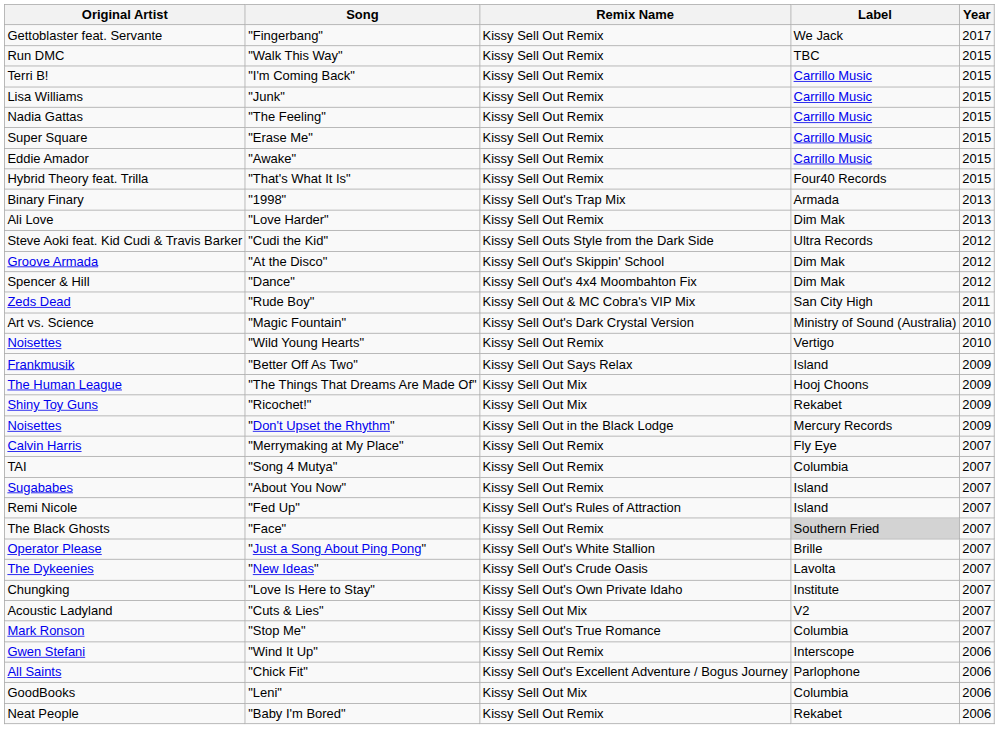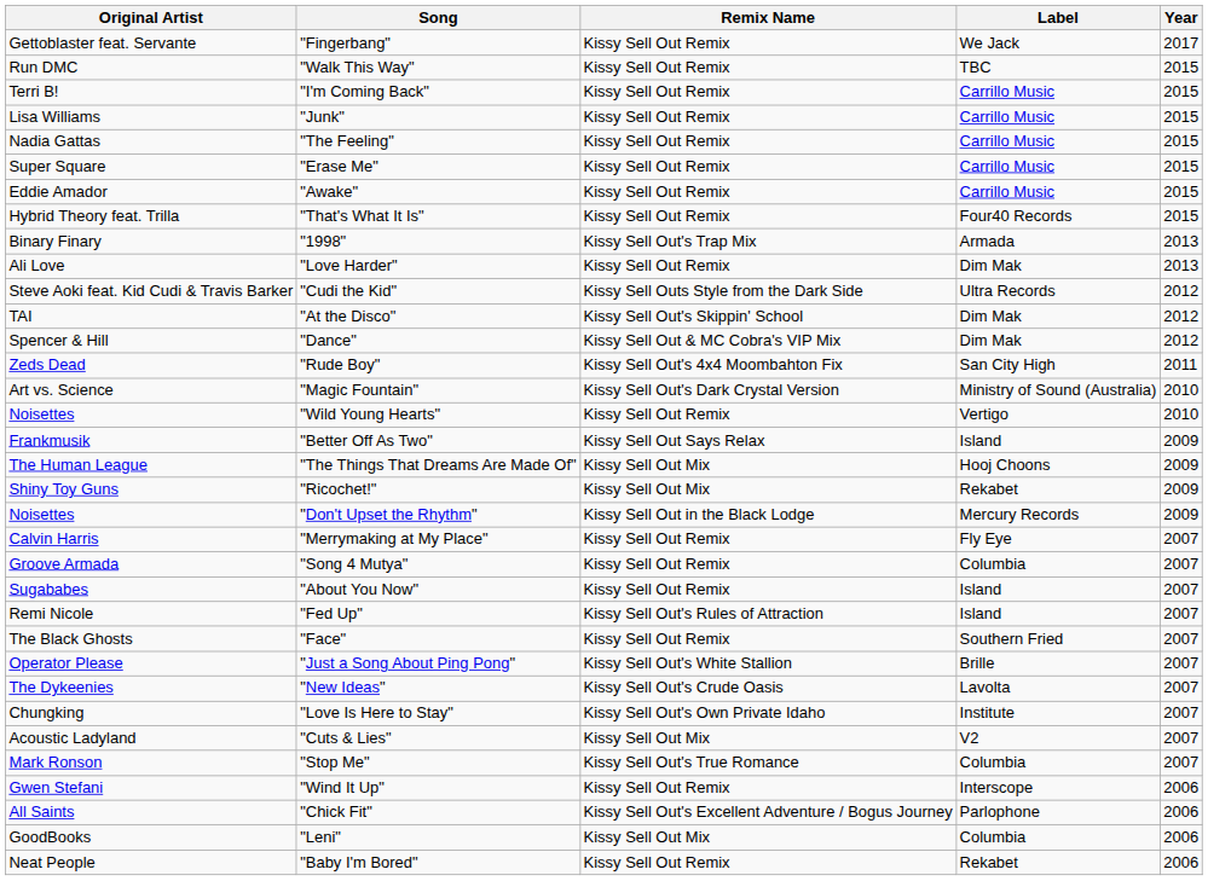 <table class="wikitable">
 <tr>
 <th>Original Artist</th>
 <th>Song</th>
 <th>Remix Name</th>
 <th>Label</th>
 <th>Year</th>
 </tr>
 <tr>
 <td>Gettoblaster feat. Servante</td>
 <td>"Fingerbang"</td>
 <td>Kissy Sell Out Remix</td>
 <td>We Jack</td>
 <td>2017</td>
 </tr>
 <tr>
 <td>Run DMC</td>
 <td>"Walk This Way"</td>
 <td>Kissy Sell Out Remix</td>
 <td>TBC</td>
 <td>2015</td>
 </tr>
 <tr>
 <td>Terri B!</td>
 <td>"I'm Coming Back"</td>
 <td>Kissy Sell Out Remix</td>
 <td><a href='#'>Carrillo Music</a></td>
 <td>2015</td>
 </tr>
 <tr>
 <td>Lisa Williams</td>
 <td>"Junk"</td>
 <td>Kissy Sell Out Remix</td>
 <td><a href='#'>Carrillo Music</a></td>
 <td>2015</td>
 </tr>
 <tr>
 <td>Nadia Gattas</td>
 <td>"The Feeling"</td>
 <td>Kissy Sell Out Remix</td>
 <td><a href='#'>Carrillo Music</a></td>
 <td>2015</td>
 </tr>
 <tr>
 <td>Super Square</td>
 <td>"Erase Me"</td>
 <td>Kissy Sell Out Remix</td>
 <td><a href='#'>Carrillo Music</a></td>
 <td>2015</td>
 </tr>
 <tr>
 <td>Eddie Amador</td>
 <td>"Awake"</td>
 <td>Kissy Sell Out Remix</td>
 <td><a href='#'>Carrillo Music</a></td>
 <td>2015</td>
 </tr>
 <tr>
 <td>Hybrid Theory feat. Trilla</td>
 <td>"That's What It Is"</td>
 <td>Kissy Sell Out Remix</td>
 <td>Four40 Records</td>
 <td>2015</td>
 </tr>
 <tr>
 <td>Binary Finary</td>
 <td>"1998"</td>
 <td>Kissy Sell Out's Trap Mix</td>
 <td>Armada</td>
 <td>2013</td>
 </tr>
 <tr>
 <td>Ali Love</td>
 <td>"Love Harder"</td>
 <td>Kissy Sell Out Remix</td>
 <td>Dim Mak</td>
 <td>2013</td>
 </tr>
 <tr>
 <td>Steve Aoki feat. Kid Cudi & Travis Barker</td>
 <td>"Cudi the Kid"</td>
 <td>Kissy Sell Outs Style from the Dark Side</td>
 <td>Ultra Records</td>
 <td>2012</td>
 </tr>
 <tr>
-<td><a href='#'>Groove Armada</a></td>
+<td>TAI</td>
 <td>"At the Disco"</td>
 <td>Kissy Sell Out's Skippin' School</td>
 <td>Dim Mak</td>
 <td>2012</td>
 </tr>
 <tr>
 <td>Spencer & Hill</td>
 <td>"Dance"</td>
-<td>Kissy Sell Out's 4x4 Moombahton Fix</td>
+<td>Kissy Sell Out & MC Cobra's VIP Mix</td>
 <td>Dim Mak</td>
 <td>2012</td>
 </tr>
 <tr>
 <td><a href='#'>Zeds Dead</a></td>
 <td>"Rude Boy"</td>
-<td>Kissy Sell Out & MC Cobra's VIP Mix</td>
+<td>Kissy Sell Out's 4x4 Moombahton Fix</td>
 <td>San City High</td>
 <td>2011</td>
 </tr>
 <tr>
 <td>Art vs. Science</td>
 <td>"Magic Fountain"</td>
 <td>Kissy Sell Out's Dark Crystal Version</td>
 <td>Ministry of Sound (Australia)</td>
 <td>2010</td>
 </tr>
 <tr>
 <td><a href='#'>Noisettes</a></td>
 <td>"Wild Young Hearts"</td>
 <td>Kissy Sell Out Remix</td>
 <td>Vertigo</td>
 <td>2010</td>
 </tr>
 <tr>
 <td><a href='#'>Frankmusik</a></td>
 <td>"Better Off As Two"</td>
 <td>Kissy Sell Out Says Relax</td>
 <td>Island</td>
 <td>2009</td>
 </tr>
 <tr>
 <td><a href='#'>The Human League</a></td>
 <td>"The Things That Dreams Are Made Of"</td>
 <td>Kissy Sell Out Mix</td>
 <td>Hooj Choons</td>
 <td>2009</td>
 </tr>
 <tr>
 <td><a href='#'>Shiny Toy Guns</a></td>
 <td>"Ricochet!"</td>
 <td>Kissy Sell Out Mix</td>
 <td>Rekabet</td>
 <td>2009</td>
 </tr>
 <tr>
 <td><a href='#'>Noisettes</a></td>
 <td>"<a href='#'>Don't Upset the Rhythm</a>"</td>
 <td>Kissy Sell Out in the Black Lodge</td>
 <td>Mercury Records</td>
 <td>2009</td>
 </tr>
 <tr>
 <td><a href='#'>Calvin Harris</a></td>
 <td>"Merrymaking at My Place"</td>
 <td>Kissy Sell Out Remix</td>
 <td>Fly Eye</td>
 <td>2007</td>
 </tr>
 <tr>
-<td>TAI</td>
+<td><a href='#'>Groove Armada</a></td>
 <td>"Song 4 Mutya"</td>
 <td>Kissy Sell Out Remix</td>
 <td>Columbia</td>
 <td>2007</td>
 </tr>
 <tr>
 <td><a href='#'>Sugababes</a></td>
 <td>"About You Now"</td>
 <td>Kissy Sell Out Remix</td>
 <td>Island</td>
 <td>2007</td>
 </tr>
 <tr>
 <td>Remi Nicole</td>
 <td>"Fed Up"</td>
 <td>Kissy Sell Out's Rules of Attraction</td>
 <td>Island</td>
 <td>2007</td>
 </tr>
 <tr>
 <td>The Black Ghosts</td>
 <td>"Face"</td>
 <td>Kissy Sell Out Remix</td>
-<td style="background: lightgrey;">Southern Fried</td>
+<td>Southern Fried</td>
 <td>2007</td>
 </tr>
 <tr>
 <td><a href='#'>Operator Please</a></td>
 <td>"<a href='#'>Just a Song About Ping Pong</a>"</td>
 <td>Kissy Sell Out's White Stallion</td>
 <td>Brille</td>
 <td>2007</td>
 </tr>
 <tr>
 <td><a href='#'>The Dykeenies</a></td>
 <td>"<a href='#'>New Ideas</a>"</td>
 <td>Kissy Sell Out's Crude Oasis</td>
 <td>Lavolta</td>
 <td>2007</td>
 </tr>
 <tr>
 <td>Chungking</td>
 <td>"Love Is Here to Stay"</td>
 <td>Kissy Sell Out's Own Private Idaho</td>
 <td>Institute</td>
 <td>2007</td>
 </tr>
 <tr>
 <td>Acoustic Ladyland</td>
 <td>"Cuts & Lies"</td>
 <td>Kissy Sell Out Mix</td>
 <td>V2</td>
 <td>2007</td>
 </tr>
 <tr>
 <td><a href='#'>Mark Ronson</a></td>
 <td>"Stop Me"</td>
 <td>Kissy Sell Out's True Romance</td>
 <td>Columbia</td>
 <td>2007</td>
 </tr>
 <tr>
 <td><a href='#'>Gwen Stefani</a></td>
 <td>"Wind It Up"</td>
 <td>Kissy Sell Out Remix</td>
 <td>Interscope</td>
 <td>2006</td>
 </tr>
 <tr>
 <td><a href='#'>All Saints</a></td>
 <td>"Chick Fit"</td>
 <td>Kissy Sell Out's Excellent Adventure / Bogus Journey</td>
 <td>Parlophone</td>
 <td>2006</td>
 </tr>
 <tr>
 <td>GoodBooks</td>
 <td>"Leni"</td>
 <td>Kissy Sell Out Mix</td>
 <td>Columbia</td>
 <td>2006</td>
 </tr>
 <tr>
 <td>Neat People</td>
 <td>"Baby I'm Bored"</td>
 <td>Kissy Sell Out Remix</td>
 <td>Rekabet</td>
 <td>2006</td>
 </tr>
 </table>
